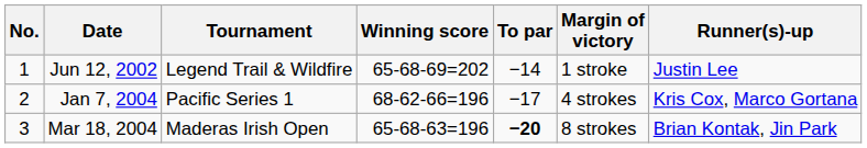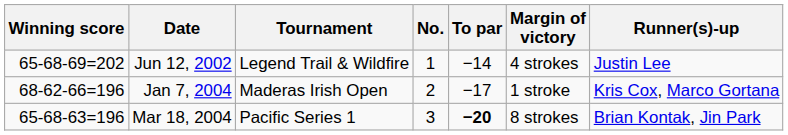 <table class="wikitable" style="font-size:95%;">
 <tr>
-<th>No.</th>
+<th>Winning score</th>
 <th>Date</th>
 <th>Tournament</th>
-<th>Winning score</th>
+<th>No.</th>
 <th>To par</th>
 <th>Margin of<br>victory</th>
 <th>Runner(s)-up</th>
 </tr>
 <tr>
-<td align=center>1</td>
+<td align=right>65-68-69=202</td>
 <td align=right>Jun 12, <a href='#'>2002</a></td>
 <td>Legend Trail & Wildfire</td>
-<td align=right>65-68-69=202</td>
+<td align=center>1</td>
 <td align=center>−14</td>
-<td>1 stroke</td>
+<td>4 strokes</td>
 <td> <a href='#'>Justin Lee</a></td>
 </tr>
 <tr>
+<td align=right>68-62-66=196</td>
+<td align=right>Jan 7, <a href='#'>2004</a></td>
+<td>Maderas Irish Open</td>
 <td align=center>2</td>
-<td align=right>Jan 7, <a href='#'>2004</a></td>
-<td>Pacific Series 1</td>
-<td align=right>68-62-66=196</td>
 <td align=center>−17</td>
-<td>4 strokes</td>
+<td>1 stroke</td>
 <td> <a href='#'>Kris Cox</a>,  <a href='#'>Marco Gortana</a></td>
 </tr>
 <tr>
+<td align=right>65-68-63=196</td>
+<td align=right>Mar 18, 2004</td>
+<td>Pacific Series 1</td>
 <td align=center>3</td>
-<td align=right>Mar 18, 2004</td>
-<td>Maderas Irish Open</td>
-<td align=right>65-68-63=196</td>
 <td align=center><strong>−20</strong></td>
 <td>8 strokes</td>
 <td> <a href='#'>Brian Kontak</a>,  <a href='#'>Jin Park</a></td>
 </tr>
 </table>
